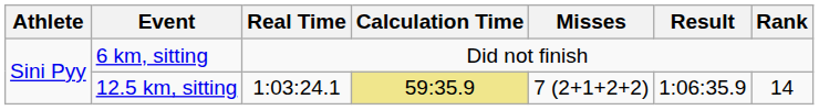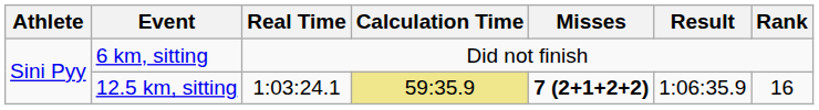 <table class="wikitable" style="font-size:90%">
 <tr>
 <th>Athlete</th>
 <th>Event</th>
 <th>Real Time</th>
 <th>Calculation Time</th>
 <th>Misses</th>
 <th>Result</th>
 <th>Rank</th>
 </tr>
 <tr align=center>
 <td align=left rowspan=2><a href='#'>Sini Pyy</a></td>
 <td align=left><a href='#'>6 km, sitting</a></td>
 <td colspan=5>Did not finish</td>
 </tr>
 <tr align=center>
 <td align=left><a href='#'>12.5 km, sitting</a></td>
 <td>1:03:24.1</td>
 <td style="background: khaki;">59:35.9</td>
-<td>7 (2+1+2+2)</td>
+<td><strong>7 (2+1+2+2)</strong></td>
 <td>1:06:35.9</td>
-<td>14</td>
+<td>16</td>
 </tr>
 </table>
